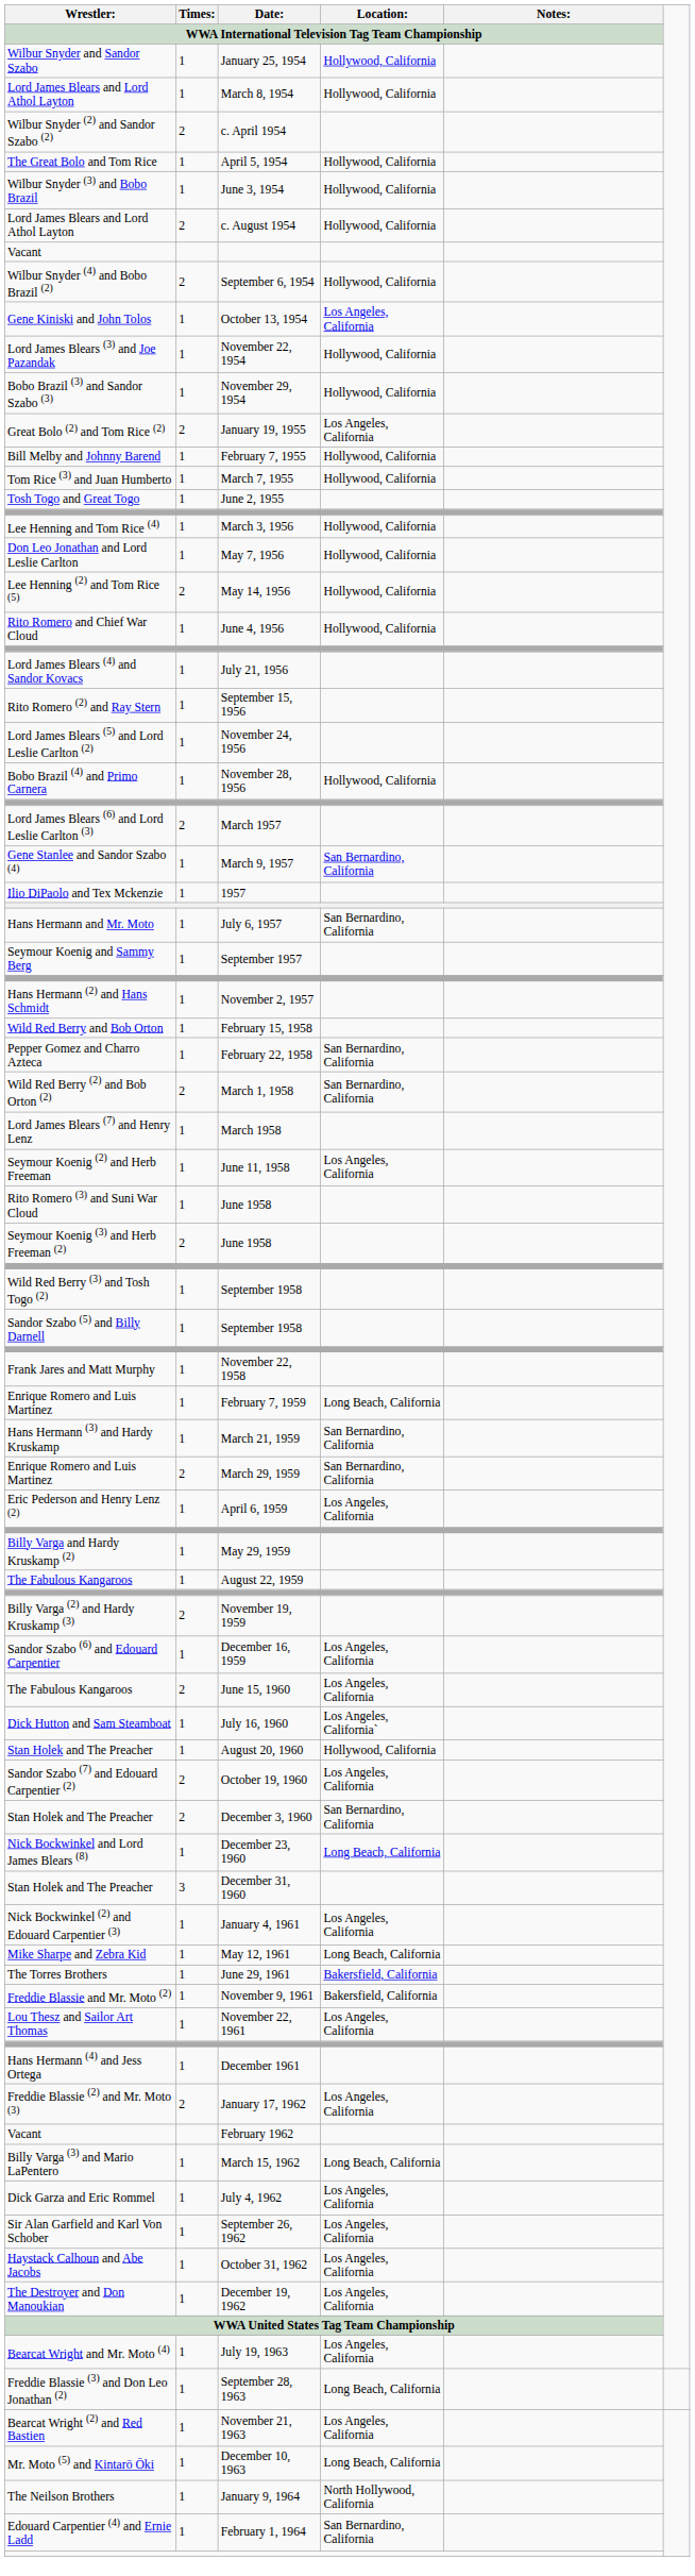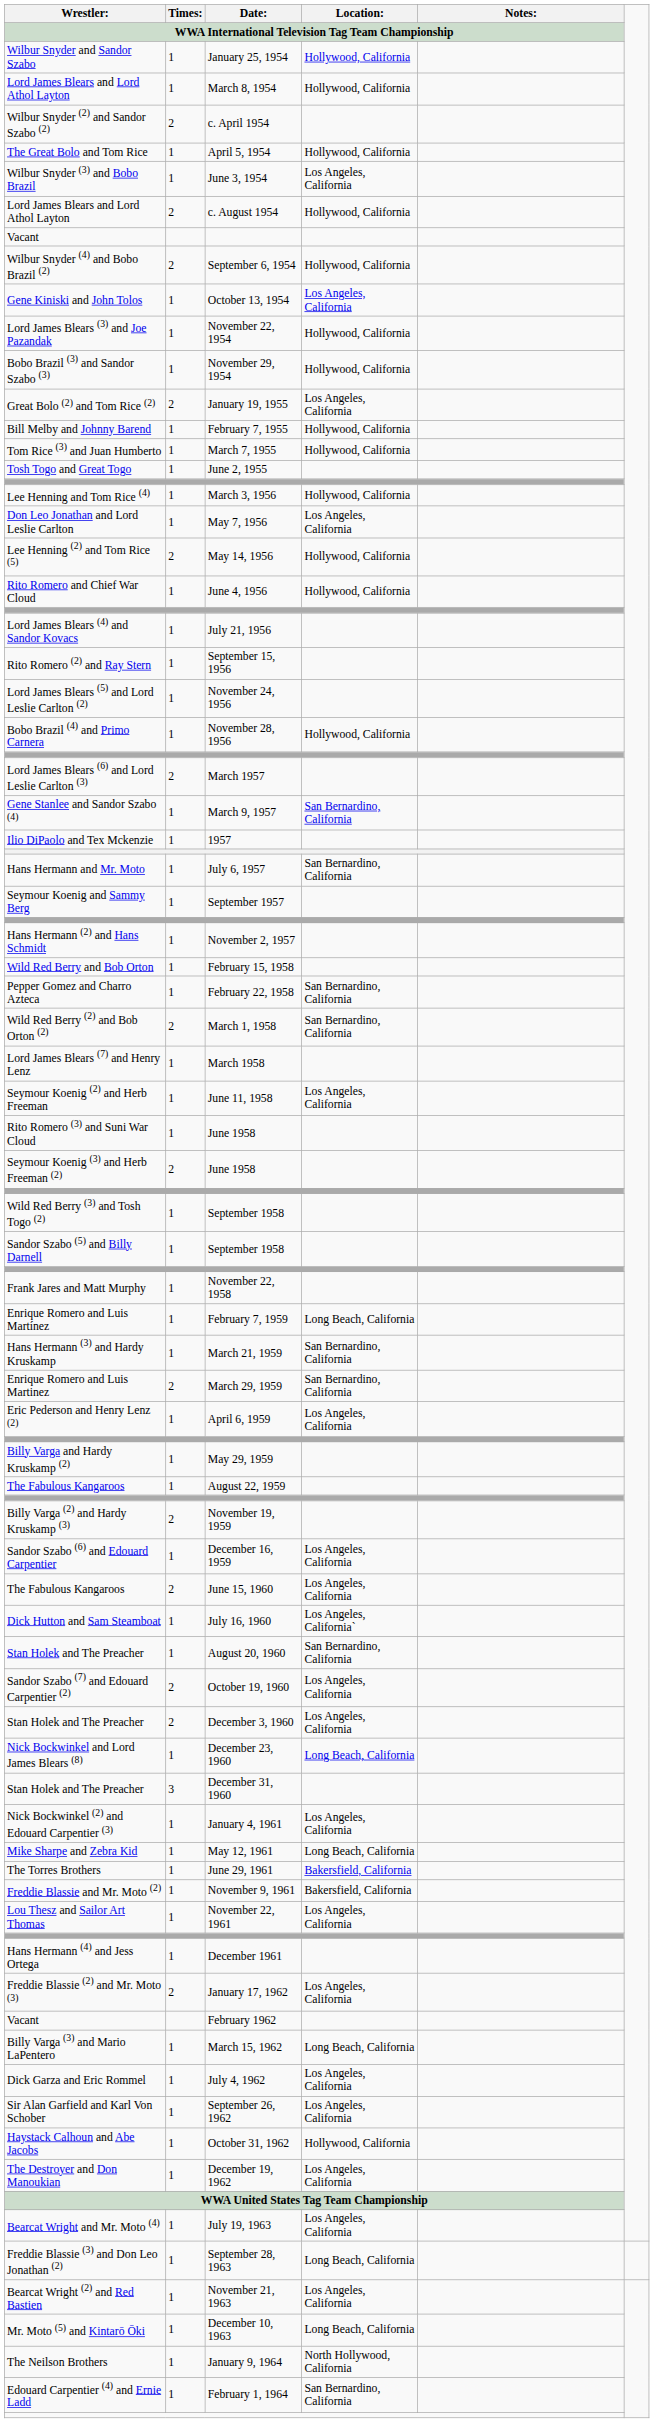 <table class="wikitable" style="width:100%;">
 <tr>
 <th style="width:25%;">Wrestler:</th>
 <th style="width:5%;">Times:</th>
 <th style="width:15%;">Date:</th>
 <th style="width:18%;">Location:</th>
 <th style="width:32%;">Notes:</th>
 </tr>
 <tr style="background:#cdc;">
 <td colspan="5" style="text-align:center;"><strong>WWA International Television Tag Team Championship</strong></td>
 </tr>
 <tr>
 <td><a href='#'>Wilbur Snyder</a> and <a href='#'>Sandor Szabo</a></td>
 <td>1</td>
 <td>January 25, 1954</td>
 <td><a href='#'>Hollywood, California</a></td>
 <td></td>
 </tr>
 <tr>
 <td><a href='#'>Lord James Blears</a> and <a href='#'>Lord Athol Layton</a></td>
 <td>1</td>
 <td>March 8, 1954</td>
 <td>Hollywood, California</td>
 <td></td>
 </tr>
 <tr>
 <td>Wilbur Snyder <sup>(2)</sup> and Sandor Szabo <sup>(2)</sup></td>
 <td>2</td>
 <td>c. April 1954 </td>
 <td></td>
 <td></td>
 </tr>
 <tr>
 <td><a href='#'>The Great Bolo</a> and Tom Rice</td>
 <td>1</td>
 <td>April 5, 1954</td>
 <td>Hollywood, California</td>
 <td></td>
 </tr>
 <tr>
 <td>Wilbur Snyder <sup>(3)</sup> and <a href='#'>Bobo Brazil</a></td>
 <td>1</td>
 <td>June 3, 1954 </td>
-<td>Hollywood, California</td>
+<td>Los Angeles, California</td>
 <td></td>
 </tr>
 <tr>
 <td>Lord James Blears and Lord Athol Layton</td>
 <td>2</td>
 <td>c. August 1954</td>
 <td>Hollywood, California</td>
 <td></td>
 </tr>
 <tr>
 <td>Vacant</td>
 <td></td>
 <td></td>
 <td></td>
 <td></td>
 </tr>
 <tr>
 <td>Wilbur Snyder <sup>(4)</sup> and Bobo Brazil <sup>(2)</sup></td>
 <td>2</td>
 <td>September 6, 1954</td>
 <td>Hollywood, California</td>
 <td></td>
 </tr>
 <tr>
 <td><a href='#'>Gene Kiniski</a> and <a href='#'>John Tolos</a></td>
 <td>1</td>
 <td>October 13, 1954</td>
 <td><a href='#'>Los Angeles, California</a></td>
 <td></td>
 </tr>
 <tr>
 <td>Lord James Blears <sup>(3)</sup> and <a href='#'>Joe Pazandak</a></td>
 <td>1</td>
 <td>November 22, 1954</td>
 <td>Hollywood, California</td>
 <td></td>
 </tr>
 <tr>
 <td>Bobo Brazil <sup>(3)</sup> and Sandor Szabo <sup>(3)</sup></td>
 <td>1</td>
 <td>November 29, 1954</td>
 <td>Hollywood, California</td>
 <td></td>
 </tr>
 <tr>
 <td>Great Bolo <sup>(2)</sup> and Tom Rice <sup>(2)</sup></td>
 <td>2</td>
 <td>January 19, 1955</td>
 <td>Los Angeles, California</td>
 <td></td>
 </tr>
 <tr>
 <td>Bill Melby and <a href='#'>Johnny Barend</a></td>
 <td>1</td>
 <td>February 7, 1955</td>
 <td>Hollywood, California</td>
 <td></td>
 </tr>
 <tr>
 <td>Tom Rice <sup>(3)</sup> and Juan Humberto</td>
 <td>1</td>
 <td>March 7, 1955</td>
 <td>Hollywood, California</td>
 <td></td>
 </tr>
 <tr>
 <td><a href='#'>Tosh Togo</a> and <a href='#'>Great Togo</a></td>
 <td>1</td>
 <td>June 2, 1955</td>
 <td></td>
 <td></td>
 </tr>
 <tr style="background:#aaa;">
 <td colspan=5></td>
 </tr>
 <tr>
 <td>Lee Henning and Tom Rice <sup>(4)</sup></td>
 <td>1</td>
 <td>March 3, 1956</td>
 <td>Hollywood, California</td>
 <td></td>
 </tr>
 <tr>
 <td><a href='#'>Don Leo Jonathan</a> and Lord Leslie Carlton</td>
 <td>1</td>
 <td>May 7, 1956</td>
-<td>Hollywood, California</td>
+<td>Los Angeles, California</td>
 <td></td>
 </tr>
 <tr>
 <td>Lee Henning <sup>(2)</sup> and Tom Rice <sup>(5)</sup></td>
 <td>2</td>
 <td>May 14, 1956</td>
 <td>Hollywood, California</td>
 <td></td>
 </tr>
 <tr>
 <td><a href='#'>Rito Romero</a> and Chief War Cloud</td>
 <td>1</td>
 <td>June 4, 1956</td>
 <td>Hollywood, California</td>
 <td></td>
 </tr>
 <tr style="background:#aaa;">
 <td colspan=5></td>
 </tr>
 <tr>
 <td>Lord James Blears <sup>(4)</sup> and <a href='#'>Sandor Kovacs</a></td>
 <td>1</td>
 <td>July 21, 1956</td>
 <td></td>
 <td></td>
 </tr>
 <tr>
 <td>Rito Romero <sup>(2)</sup> and <a href='#'>Ray Stern</a></td>
 <td>1</td>
 <td>September 15, 1956</td>
 <td></td>
 <td></td>
 </tr>
 <tr>
 <td>Lord James Blears <sup>(5)</sup> and Lord Leslie Carlton <sup>(2)</sup></td>
 <td>1</td>
 <td>November 24, 1956</td>
 <td></td>
 <td></td>
 </tr>
 <tr>
 <td>Bobo Brazil <sup>(4)</sup> and <a href='#'>Primo Carnera</a></td>
 <td>1</td>
 <td>November 28, 1956</td>
 <td>Hollywood, California</td>
 <td></td>
 </tr>
 <tr style="background:#aaa;">
 <td colspan=5></td>
 </tr>
 <tr>
 <td>Lord James Blears <sup>(6)</sup> and Lord Leslie Carlton <sup>(3)</sup></td>
 <td>2</td>
 <td>March 1957</td>
 <td></td>
 <td></td>
 </tr>
 <tr>
 <td><a href='#'>Gene Stanlee</a> and Sandor Szabo <sup>(4)</sup></td>
 <td>1</td>
 <td>March 9, 1957</td>
 <td><a href='#'>San Bernardino, California</a></td>
 <td></td>
 </tr>
 <tr>
 <td><a href='#'>Ilio DiPaolo</a> and Tex Mckenzie</td>
 <td>1</td>
 <td>1957</td>
 <td></td>
 <td></td>
 </tr>
 <tr style="background: #f2f2f2;">
 <td colspan="5" style="text-align:center;"></td>
 </tr>
 <tr>
 <td>Hans Hermann and <a href='#'>Mr. Moto</a></td>
 <td>1</td>
 <td>July 6, 1957</td>
 <td>San Bernardino, California</td>
 <td></td>
 </tr>
 <tr>
 <td>Seymour Koenig and <a href='#'>Sammy Berg</a></td>
 <td>1</td>
 <td>September 1957</td>
 <td></td>
 <td></td>
 </tr>
 <tr style="background:#aaa;">
 <td colspan=5></td>
 </tr>
 <tr>
 <td>Hans Hermann <sup>(2)</sup> and <a href='#'>Hans Schmidt</a></td>
 <td>1</td>
 <td>November 2, 1957</td>
 <td></td>
 <td></td>
 </tr>
 <tr>
 <td><a href='#'>Wild Red Berry</a> and <a href='#'>Bob Orton</a></td>
 <td>1</td>
 <td>February 15, 1958</td>
 <td></td>
 <td></td>
 </tr>
 <tr>
 <td>Pepper Gomez and Charro Azteca</td>
 <td>1</td>
 <td>February 22, 1958</td>
 <td>San Bernardino, California</td>
 <td></td>
 </tr>
 <tr>
 <td>Wild Red Berry <sup>(2)</sup> and Bob Orton <sup>(2)</sup></td>
 <td>2</td>
 <td>March 1, 1958</td>
 <td>San Bernardino, California</td>
 <td></td>
 </tr>
 <tr>
 <td>Lord James Blears <sup>(7)</sup> and Henry Lenz</td>
 <td>1</td>
 <td>March 1958</td>
 <td></td>
 <td></td>
 </tr>
 <tr>
 <td>Seymour Koenig <sup>(2)</sup> and Herb Freeman</td>
 <td>1</td>
 <td>June 11, 1958</td>
 <td>Los Angeles, California</td>
 <td></td>
 </tr>
 <tr>
 <td>Rito Romero <sup>(3)</sup> and Suni War Cloud</td>
 <td>1</td>
 <td>June 1958</td>
 <td></td>
 <td></td>
 </tr>
 <tr>
 <td>Seymour Koenig <sup>(3)</sup> and Herb Freeman <sup>(2)</sup></td>
 <td>2</td>
 <td>June 1958</td>
 <td></td>
 <td></td>
 </tr>
 <tr style="background:#aaa;">
 <td colspan=5></td>
 </tr>
 <tr>
 <td>Wild Red Berry <sup>(3)</sup> and Tosh Togo <sup>(2)</sup></td>
 <td>1</td>
 <td>September 1958</td>
 <td></td>
 <td></td>
 </tr>
 <tr>
 <td>Sandor Szabo <sup>(5)</sup> and <a href='#'>Billy Darnell</a></td>
 <td>1</td>
 <td>September 1958</td>
 <td></td>
 <td></td>
 </tr>
 <tr style="background:#aaa;">
 <td colspan=5></td>
 </tr>
 <tr>
 <td>Frank Jares and Matt Murphy</td>
 <td>1</td>
 <td>November 22, 1958</td>
 <td></td>
 <td></td>
 </tr>
 <tr>
 <td>Enrique Romero and Luis Martínez</td>
 <td>1</td>
 <td>February 7, 1959</td>
 <td>Long Beach, California</td>
 <td></td>
 </tr>
 <tr>
 <td>Hans Hermann <sup>(3)</sup> and Hardy Kruskamp</td>
 <td>1</td>
 <td>March 21, 1959</td>
 <td>San Bernardino, California</td>
 <td></td>
 </tr>
 <tr>
 <td>Enrique Romero and Luis Martinez</td>
 <td>2</td>
 <td>March 29, 1959</td>
 <td>San Bernardino, California</td>
 <td></td>
 </tr>
 <tr>
 <td>Eric Pederson and Henry Lenz <sup>(2)</sup></td>
 <td>1</td>
 <td>April 6, 1959</td>
 <td>Los Angeles, California</td>
 <td></td>
 </tr>
 <tr style="background:#aaa;">
 <td colspan=5></td>
 </tr>
 <tr>
 <td><a href='#'>Billy Varga</a> and Hardy Kruskamp <sup>(2)</sup></td>
 <td>1</td>
 <td>May 29, 1959</td>
 <td></td>
 <td></td>
 </tr>
 <tr>
 <td><a href='#'>The Fabulous Kangaroos</a><br></td>
 <td>1</td>
 <td>August 22, 1959</td>
 <td></td>
 <td></td>
 </tr>
 <tr style="background:#aaa;">
 <td colspan=5></td>
 </tr>
 <tr>
 <td>Billy Varga <sup>(2)</sup> and Hardy Kruskamp <sup>(3)</sup></td>
 <td>2</td>
 <td>November 19, 1959</td>
 <td></td>
 <td></td>
 </tr>
 <tr>
 <td>Sandor Szabo <sup>(6)</sup> and <a href='#'>Edouard Carpentier</a></td>
 <td>1</td>
 <td>December 16, 1959</td>
 <td>Los Angeles, California</td>
 <td></td>
 </tr>
 <tr>
 <td>The Fabulous Kangaroos<br></td>
 <td>2</td>
 <td>June 15, 1960</td>
 <td>Los Angeles, California</td>
 <td></td>
 </tr>
 <tr>
 <td><a href='#'>Dick Hutton</a> and <a href='#'>Sam Steamboat</a></td>
 <td>1</td>
 <td>July 16, 1960</td>
 <td>Los Angeles, California`</td>
 <td></td>
 </tr>
 <tr>
 <td><a href='#'>Stan Holek</a> and The Preacher</td>
 <td>1</td>
 <td>August 20, 1960</td>
-<td>Hollywood, California</td>
+<td>San Bernardino, California</td>
 <td></td>
 </tr>
 <tr>
 <td>Sandor Szabo <sup>(7)</sup> and Edouard Carpentier <sup>(2)</sup></td>
 <td>2</td>
 <td>October 19, 1960</td>
 <td>Los Angeles, California</td>
 <td></td>
 </tr>
 <tr>
 <td>Stan Holek and The Preacher</td>
 <td>2</td>
 <td>December 3, 1960</td>
-<td>San Bernardino, California</td>
+<td>Los Angeles, California</td>
 <td></td>
 </tr>
 <tr>
 <td><a href='#'>Nick Bockwinkel</a> and Lord James Blears <sup>(8)</sup></td>
 <td>1</td>
 <td>December 23, 1960</td>
 <td><a href='#'>Long Beach, California</a></td>
 <td></td>
 </tr>
 <tr>
 <td>Stan Holek and The Preacher</td>
 <td>3</td>
 <td>December 31, 1960</td>
 <td></td>
 <td></td>
 </tr>
 <tr>
 <td>Nick Bockwinkel <sup>(2)</sup> and Edouard Carpentier <sup>(3)</sup></td>
 <td>1</td>
 <td>January 4, 1961</td>
 <td>Los Angeles, California</td>
 <td></td>
 </tr>
 <tr>
 <td><a href='#'>Mike Sharpe</a> and <a href='#'>Zebra Kid</a></td>
 <td>1</td>
 <td>May 12, 1961</td>
 <td>Long Beach, California</td>
 <td></td>
 </tr>
 <tr>
 <td>The Torres Brothers<br></td>
 <td>1</td>
 <td>June 29, 1961</td>
 <td><a href='#'>Bakersfield, California</a></td>
 <td></td>
 </tr>
 <tr>
 <td><a href='#'>Freddie Blassie</a> and Mr. Moto <sup>(2)</sup></td>
 <td>1</td>
 <td>November 9, 1961</td>
 <td>Bakersfield, California</td>
 <td></td>
 </tr>
 <tr>
 <td><a href='#'>Lou Thesz</a> and <a href='#'>Sailor Art Thomas</a></td>
 <td>1</td>
 <td>November 22, 1961</td>
 <td>Los Angeles, California</td>
 <td></td>
 </tr>
 <tr style="background:#aaa;">
 <td colspan=5></td>
 </tr>
 <tr>
 <td>Hans Hermann <sup>(4)</sup> and Jess Ortega</td>
 <td>1</td>
 <td>December 1961</td>
 <td></td>
 <td></td>
 </tr>
 <tr>
 <td>Freddie Blassie <sup>(2)</sup> and Mr. Moto <sup>(3)</sup></td>
 <td>2</td>
 <td>January 17, 1962</td>
 <td>Los Angeles, California</td>
 <td></td>
 </tr>
 <tr>
 <td>Vacant</td>
 <td></td>
 <td>February 1962</td>
 <td></td>
 <td></td>
 </tr>
 <tr>
 <td>Billy Varga <sup>(3)</sup> and Mario LaPentero</td>
 <td>1</td>
 <td>March 15, 1962</td>
 <td>Long Beach, California</td>
 <td></td>
 </tr>
 <tr>
 <td>Dick Garza and Eric Rommel</td>
 <td>1</td>
 <td>July 4, 1962</td>
 <td>Los Angeles, California</td>
 <td></td>
 </tr>
 <tr>
 <td>Sir Alan Garfield and Karl Von Schober</td>
 <td>1</td>
 <td>September 26, 1962</td>
 <td>Los Angeles, California</td>
 <td></td>
 </tr>
 <tr>
 <td><a href='#'>Haystack Calhoun</a> and <a href='#'>Abe Jacobs</a></td>
 <td>1</td>
 <td>October 31, 1962</td>
-<td>Los Angeles, California</td>
+<td>Hollywood, California</td>
 <td></td>
 </tr>
 <tr>
 <td><a href='#'>The Destroyer</a> and <a href='#'>Don Manoukian</a></td>
 <td>1</td>
 <td>December 19, 1962</td>
 <td>Los Angeles, California</td>
 <td></td>
 </tr>
 <tr style="background:#cdc;">
 <td colspan="5" style="text-align:center;"><strong>WWA United States Tag Team Championship</strong></td>
 </tr>
 <tr>
 <td><a href='#'>Bearcat Wright</a> and Mr. Moto <sup>(4)</sup></td>
 <td>1</td>
 <td>July 19, 1963</td>
 <td>Los Angeles, California</td>
 <td></td>
 </tr>
 <tr>
 <td>Freddie Blassie <sup>(3)</sup> and Don Leo Jonathan <sup>(2)</sup></td>
 <td>1</td>
 <td>September 28, 1963</td>
 <td>Long Beach, California</td>
 <td {{small></td>
 <td colspan=5></td>
 </tr>
 <tr>
 <td>Bearcat Wright <sup>(2)</sup> and <a href='#'>Red Bastien</a></td>
 <td>1</td>
 <td>November 21, 1963</td>
 <td>Los Angeles, California</td>
 <td></td>
 </tr>
 <tr>
 <td>Mr. Moto <sup>(5)</sup> and <a href='#'>Kintarō Ōki</a></td>
 <td>1</td>
 <td>December 10, 1963</td>
 <td>Long Beach, California</td>
 <td></td>
 </tr>
 <tr>
 <td>The Neilson Brothers<br></td>
 <td>1</td>
 <td>January 9, 1964</td>
 <td>North Hollywood, California</td>
 <td></td>
 </tr>
 <tr>
 <td>Edouard Carpentier <sup>(4)</sup> and <a href='#'>Ernie Ladd</a></td>
 <td>1</td>
 <td>February 1, 1964</td>
 <td>San Bernardino, California</td>
 <td></td>
 </tr>
 <tr>
 <td colspan=5></td>
 </tr>
 </table>
